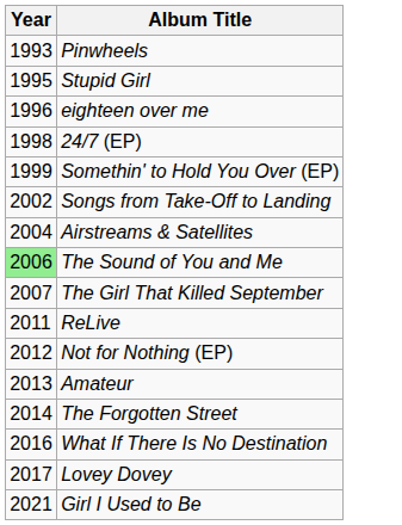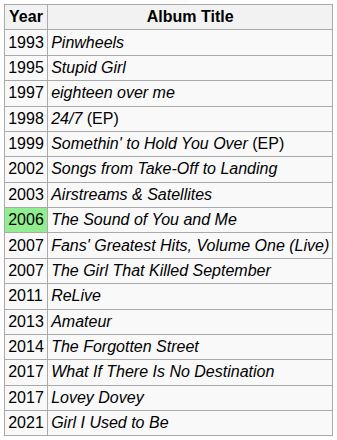 <table class="wikitable">
 <tr>
 <th align="center">Year</th>
 <th align="center">Album Title</th>
 </tr>
 <tr>
 <td>1993</td>
 <td><em>Pinwheels</em></td>
 </tr>
 <tr>
 <td>1995</td>
 <td><em>Stupid Girl</em></td>
 </tr>
 <tr>
-<td>1996</td>
+<td>1997</td>
 <td><em>eighteen over me</em></td>
 </tr>
 <tr>
 <td>1998</td>
 <td><em>24/7</em> (EP)</td>
 </tr>
 <tr>
 <td>1999</td>
 <td><em>Somethin' to Hold You Over</em> (EP)</td>
 </tr>
 <tr>
 <td>2002</td>
 <td><em>Songs from Take-Off to Landing</em></td>
 </tr>
 <tr>
-<td>2004</td>
+<td>2003</td>
 <td><em>Airstreams & Satellites</em></td>
 </tr>
 <tr>
 <td style="background: lightgreen;">2006</td>
 <td><em>The Sound of You and Me</em></td>
+</tr>
+<tr>
+<td>2007</td>
+<td><em>Fans' Greatest Hits, Volume One (Live)</em></td>
 </tr>
 <tr>
 <td>2007</td>
 <td><em>The Girl That Killed September</em></td>
 </tr>
 <tr>
 <td>2011</td>
 <td><em>ReLive</em></td>
 </tr>
 <tr>
-<td>2012</td>
-<td><em>Not for Nothing</em> (EP)</td>
-</tr>
-<tr>
 <td>2013</td>
 <td><em>Amateur</em></td>
 </tr>
 <tr>
 <td>2014</td>
 <td><em>The Forgotten Street</em></td>
 </tr>
 <tr>
-<td>2016</td>
+<td>2017</td>
 <td><em>What If There Is No Destination</em></td>
 </tr>
 <tr>
 <td>2017</td>
 <td><em>Lovey Dovey</em></td>
 </tr>
 <tr>
 <td>2021</td>
 <td><em>Girl I Used to Be</em></td>
 </tr>
 </table>
